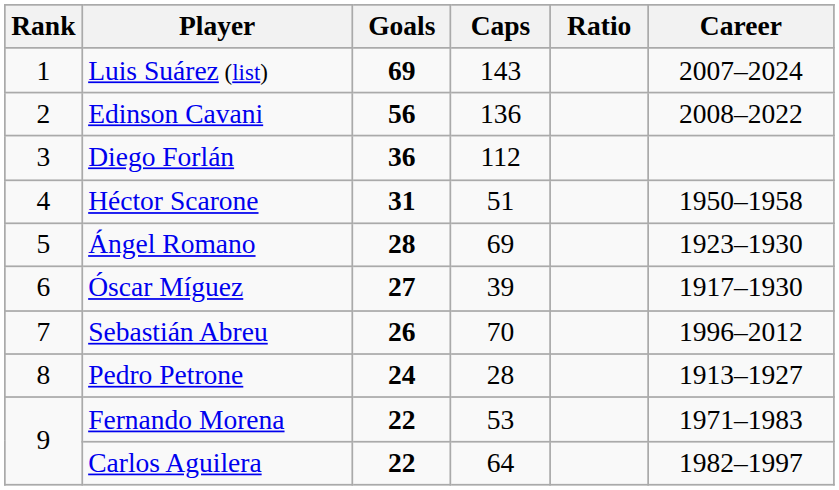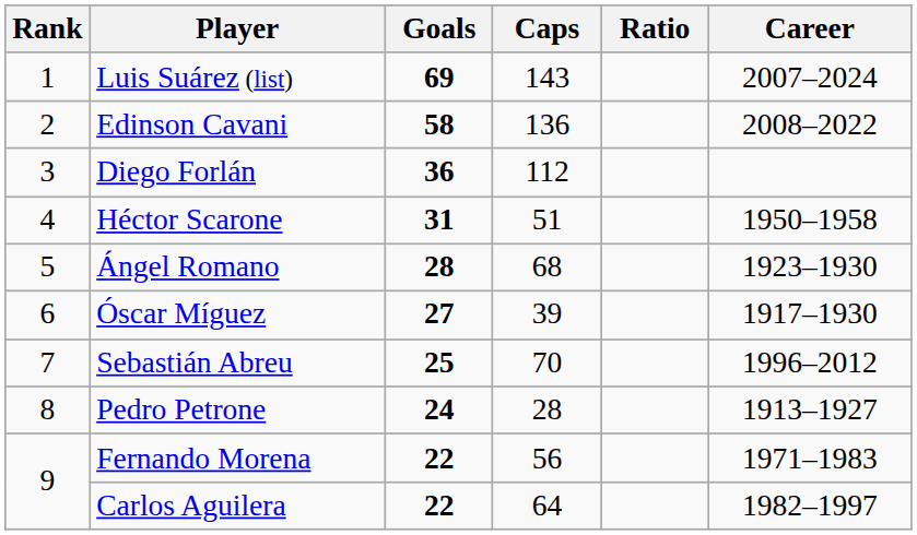 <table class="wikitable sortable" style="text-align:center;">
 <tr>
 <th width=30px>Rank</th>
 <th style="width:150px;">Player</th>
 <th width=50px>Goals</th>
 <th width=50px>Caps</th>
 <th width=50px>Ratio</th>
 <th style="width:100px;">Career</th>
 </tr>
 <tr>
 <td>1</td>
 <td align=left><a href='#'>Luis Suárez</a><small> (<a href='#'>list</a>)</small></td>
 <td><strong>69</strong></td>
 <td>143</td>
 <td></td>
 <td>2007–2024</td>
 </tr>
 <tr>
 <td>2</td>
 <td align=left><a href='#'>Edinson Cavani</a></td>
-<td><strong>56</strong></td>
+<td><strong>58</strong></td>
 <td>136</td>
 <td></td>
 <td>2008–2022</td>
 </tr>
 <tr>
 <td>3</td>
 <td align=left><a href='#'>Diego Forlán</a></td>
 <td><strong>36</strong></td>
 <td>112</td>
 <td></td>
 <td></td>
 </tr>
 <tr>
 <td>4</td>
 <td align=left><a href='#'>Héctor Scarone</a></td>
 <td><strong>31</strong></td>
 <td>51</td>
 <td></td>
 <td>1950–1958</td>
 </tr>
 <tr>
 <td>5</td>
 <td align=left><a href='#'>Ángel Romano</a></td>
 <td><strong>28</strong></td>
-<td>69</td>
+<td>68</td>
 <td></td>
 <td>1923–1930</td>
 </tr>
 <tr>
 <td>6</td>
 <td align=left><a href='#'>Óscar Míguez</a></td>
 <td><strong>27</strong></td>
 <td>39</td>
 <td></td>
 <td>1917–1930</td>
 </tr>
 <tr>
 <td>7</td>
 <td align=left><a href='#'>Sebastián Abreu</a></td>
-<td><strong>26</strong></td>
+<td><strong>25</strong></td>
 <td>70</td>
 <td></td>
 <td>1996–2012</td>
 </tr>
 <tr>
 <td>8</td>
 <td align=left><a href='#'>Pedro Petrone</a></td>
 <td><strong>24</strong></td>
 <td>28</td>
 <td></td>
 <td>1913–1927</td>
 </tr>
 <tr>
 <td rowspan=2>9</td>
 <td align=left><a href='#'>Fernando Morena</a></td>
 <td><strong>22</strong></td>
-<td>53</td>
+<td>56</td>
 <td></td>
 <td>1971–1983</td>
 </tr>
 <tr>
 <td align=left><a href='#'>Carlos Aguilera</a></td>
 <td><strong>22</strong></td>
 <td>64</td>
 <td></td>
 <td>1982–1997</td>
 </tr>
 </table>
